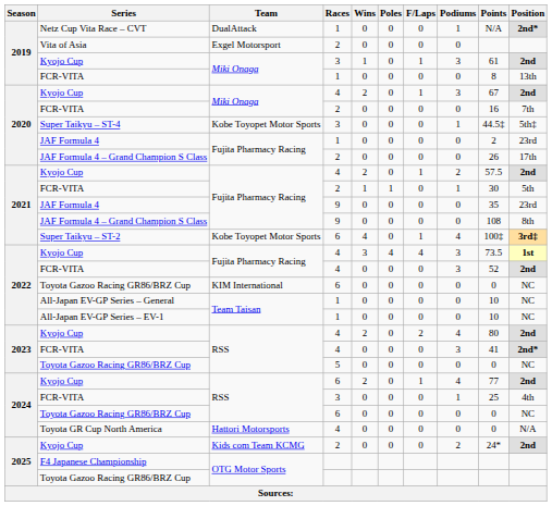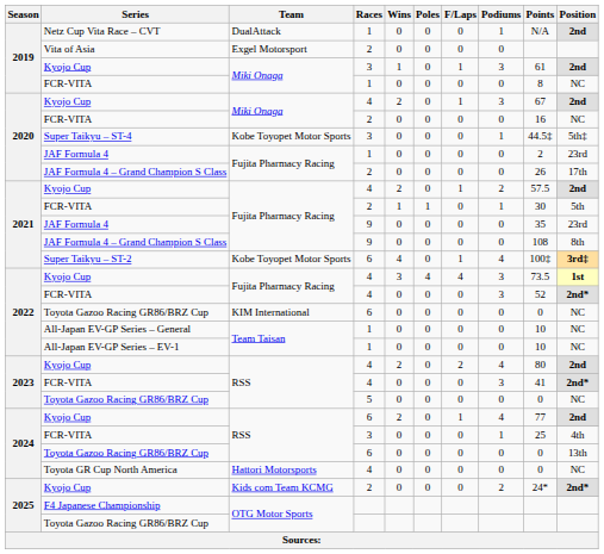 <table class="wikitable" style="font-size: 90%; text-align:center">
 <tr>
 <th>Season</th>
 <th>Series</th>
 <th>Team</th>
 <th>Races</th>
 <th>Wins</th>
 <th>Poles</th>
 <th>F/Laps</th>
 <th>Podiums</th>
 <th>Points</th>
 <th>Position</th>
 </tr>
 <tr>
 <th rowspan="4">2019</th>
 <td align=left>Netz Cup Vita Race – CVT</td>
 <td align=left>DualAttack</td>
 <td>1</td>
 <td>0</td>
 <td>0</td>
 <td>0</td>
 <td>1</td>
 <td>N/A</td>
-<td style="background:#dfdfdf;"><strong>2nd*</strong></td>
+<td style="background:#dfdfdf"><strong>2nd</strong></td>
 </tr>
 <tr>
 <td align=left>Vita of Asia</td>
 <td align=left>Exgel Motorsport</td>
 <td>2</td>
 <td>0</td>
 <td>0</td>
 <td>0</td>
 <td>0</td>
 <td></td>
 <td></td>
 </tr>
 <tr>
 <td align=left><a href='#'>Kyojo Cup</a></td>
 <td align=left rowspan="2"><a href='#'><em>Miki Onaga</em></a></td>
 <td>3</td>
 <td>1</td>
 <td>0</td>
 <td>1</td>
 <td>3</td>
 <td>61</td>
 <td style="background:#dfdfdf"><strong>2nd</strong></td>
 </tr>
 <tr>
 <td align=left>FCR-VITA</td>
 <td>1</td>
 <td>0</td>
 <td>0</td>
 <td>0</td>
 <td>0</td>
 <td>8</td>
-<td>13th</td>
+<td>NC</td>
 </tr>
 <tr>
 <th rowspan="5">2020</th>
 <td align=left><a href='#'>Kyojo Cup</a></td>
 <td align=left rowspan="2"><a href='#'><em>Miki Onaga</em></a></td>
 <td>4</td>
 <td>2</td>
 <td>0</td>
 <td>1</td>
 <td>3</td>
 <td>67</td>
 <td style="background:#dfdfdf"><strong>2nd</strong></td>
 </tr>
 <tr>
 <td align=left>FCR-VITA</td>
 <td>2</td>
 <td>0</td>
 <td>0</td>
 <td>0</td>
 <td>0</td>
 <td>16</td>
-<td>7th</td>
+<td>NC</td>
 </tr>
 <tr>
 <td align=left><a href='#'>Super Taikyu – ST-4</a></td>
 <td align=left>Kobe Toyopet Motor Sports</td>
 <td>3</td>
 <td>0</td>
 <td>0</td>
 <td>0</td>
 <td>1</td>
 <td>44.5‡</td>
 <td>5th‡</td>
 </tr>
 <tr>
 <td align=left><a href='#'>JAF Formula 4</a></td>
 <td align=left rowspan="2">Fujita Pharmacy Racing</td>
 <td>1</td>
 <td>0</td>
 <td>0</td>
 <td>0</td>
 <td>0</td>
 <td>2</td>
 <td>23rd</td>
 </tr>
 <tr>
 <td align=left><a href='#'>JAF Formula 4 – Grand Champion S Class</a></td>
 <td>2</td>
 <td>0</td>
 <td>0</td>
 <td>0</td>
 <td>0</td>
 <td>26</td>
 <td>17th</td>
 </tr>
 <tr>
 <th rowspan="5">2021</th>
 <td align=left><a href='#'>Kyojo Cup</a></td>
 <td align=left rowspan="4">Fujita Pharmacy Racing</td>
 <td>4</td>
 <td>2</td>
 <td>0</td>
 <td>1</td>
 <td>2</td>
 <td>57.5</td>
 <td style="background:#dfdfdf"><strong>2nd</strong></td>
 </tr>
 <tr>
 <td align=left>FCR-VITA</td>
 <td>2</td>
 <td>1</td>
 <td>1</td>
 <td>0</td>
 <td>1</td>
 <td>30</td>
 <td>5th</td>
 </tr>
 <tr>
 <td align=left><a href='#'>JAF Formula 4</a></td>
 <td>9</td>
 <td>0</td>
 <td>0</td>
 <td>0</td>
 <td>0</td>
 <td>35</td>
 <td>23rd</td>
 </tr>
 <tr>
 <td align=left><a href='#'>JAF Formula 4 – Grand Champion S Class</a></td>
 <td>9</td>
 <td>0</td>
 <td>0</td>
 <td>0</td>
 <td>0</td>
 <td>108</td>
 <td>8th</td>
 </tr>
 <tr>
 <td align=left><a href='#'>Super Taikyu – ST-2</a></td>
 <td align=left>Kobe Toyopet Motor Sports</td>
 <td>6</td>
 <td>4</td>
 <td>0</td>
 <td>1</td>
 <td>4</td>
 <td>100‡</td>
 <td style="background:#ffdf9f"><strong>3rd‡</strong></td>
 </tr>
 <tr>
 <th rowspan="5">2022</th>
 <td align=left><a href='#'>Kyojo Cup</a></td>
 <td align=left rowspan="2">Fujita Pharmacy Racing</td>
 <td>4</td>
 <td>3</td>
 <td>4</td>
 <td>4</td>
 <td>3</td>
 <td>73.5</td>
 <td style="background:#FFFFBF"><strong>1st</strong></td>
 </tr>
 <tr>
 <td align=left>FCR-VITA</td>
 <td>4</td>
 <td>0</td>
 <td>0</td>
 <td>0</td>
 <td>3</td>
 <td>52</td>
-<td style="background:#dfdfdf"><strong>2nd</strong></td>
+<td style="background:#dfdfdf;"><strong>2nd*</strong></td>
 </tr>
 <tr>
 <td align=left>Toyota Gazoo Racing GR86/BRZ Cup</td>
 <td align=left>KIM International</td>
 <td>6</td>
 <td>0</td>
 <td>0</td>
 <td>0</td>
 <td>0</td>
 <td>0</td>
 <td>NC</td>
 </tr>
 <tr>
 <td align="left">All-Japan EV-GP Series – General</td>
 <td align="left" rowspan="2"><a href='#'>Team Taisan</a></td>
 <td>1</td>
 <td>0</td>
 <td>0</td>
 <td>0</td>
 <td>0</td>
 <td>10</td>
 <td>NC</td>
 </tr>
 <tr>
 <td align="left">All-Japan EV-GP Series – EV-1</td>
 <td>1</td>
 <td>0</td>
 <td>0</td>
 <td>0</td>
 <td>0</td>
 <td>10</td>
 <td>NC</td>
 </tr>
 <tr>
 <th rowspan="3">2023</th>
 <td align=left><a href='#'>Kyojo Cup</a></td>
 <td align=left rowspan="3">RSS</td>
 <td>4</td>
 <td>2</td>
 <td>0</td>
 <td>2</td>
 <td>4</td>
 <td>80</td>
 <td style="background:#dfdfdf"><strong>2nd</strong></td>
 </tr>
 <tr>
 <td align=left>FCR-VITA</td>
 <td>4</td>
 <td>0</td>
 <td>0</td>
 <td>0</td>
 <td>3</td>
 <td>41</td>
 <td style="background:#dfdfdf;"><strong>2nd*</strong></td>
 </tr>
 <tr>
 <td align=left><a href='#'>Toyota Gazoo Racing GR86/BRZ Cup</a></td>
 <td>5</td>
 <td>0</td>
 <td>0</td>
 <td>0</td>
 <td>0</td>
 <td>0</td>
 <td>NC</td>
 </tr>
 <tr>
 <th rowspan="4">2024</th>
 <td align=left><a href='#'>Kyojo Cup</a></td>
 <td align=left rowspan="3">RSS</td>
 <td>6</td>
 <td>2</td>
 <td>0</td>
 <td>1</td>
 <td>4</td>
 <td>77</td>
 <td style="background:#dfdfdf"><strong>2nd</strong></td>
 </tr>
 <tr>
 <td align=left>FCR-VITA</td>
 <td>3</td>
 <td>0</td>
 <td>0</td>
 <td>0</td>
 <td>1</td>
 <td>25</td>
 <td>4th</td>
 </tr>
 <tr>
 <td align=left><a href='#'>Toyota Gazoo Racing GR86/BRZ Cup</a></td>
 <td>6</td>
 <td>0</td>
 <td>0</td>
 <td>0</td>
 <td>0</td>
 <td>0</td>
-<td>NC</td>
+<td>13th</td>
 </tr>
 <tr>
 <td align=left>Toyota GR Cup North America</td>
 <td align=left><a href='#'>Hattori Motorsports</a></td>
 <td>4</td>
 <td>0</td>
 <td>0</td>
 <td>0</td>
 <td>0</td>
 <td>0</td>
-<td>N/A</td>
+<td>NC</td>
 </tr>
 <tr>
 <th rowspan="3">2025</th>
 <td align=left><a href='#'>Kyojo Cup</a></td>
 <td align=left><a href='#'>Kids com Team KCMG</a></td>
 <td>2</td>
 <td>0</td>
 <td>0</td>
 <td>0</td>
 <td>2</td>
 <td>24*</td>
-<td style="background:#dfdfdf"><strong>2nd</strong></td>
+<td style="background:#dfdfdf;"><strong>2nd*</strong></td>
 </tr>
 <tr>
 <td align=left><a href='#'>F4 Japanese Championship</a></td>
 <td align=left rowspan="2"><a href='#'>OTG Motor Sports</a></td>
 <td></td>
 <td></td>
 <td></td>
 <td></td>
 <td></td>
 <td></td>
 <td></td>
 </tr>
 <tr>
 <td align=left>Toyota Gazoo Racing GR86/BRZ Cup</td>
 <td></td>
 <td></td>
 <td></td>
 <td></td>
 <td></td>
 <td></td>
 <td></td>
 </tr>
 <tr>
 <th colspan="10">Sources:</th>
 </tr>
 </table>
